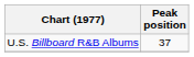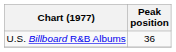 <table class="wikitable">
 <tr>
 <th>Chart (1977)</th>
 <th>Peak<br>position</th>
 </tr>
 <tr>
 <td>U.S. <a href='#'><em>Billboard</em> R&B Albums</a></td>
-<td align="center">37</td>
+<td align="center">36</td>
 </tr>
 <tr>
 </tr>
 </table>
